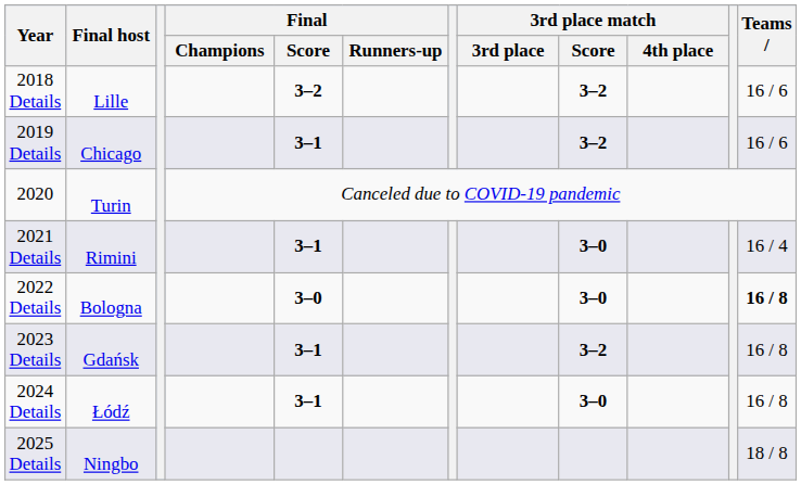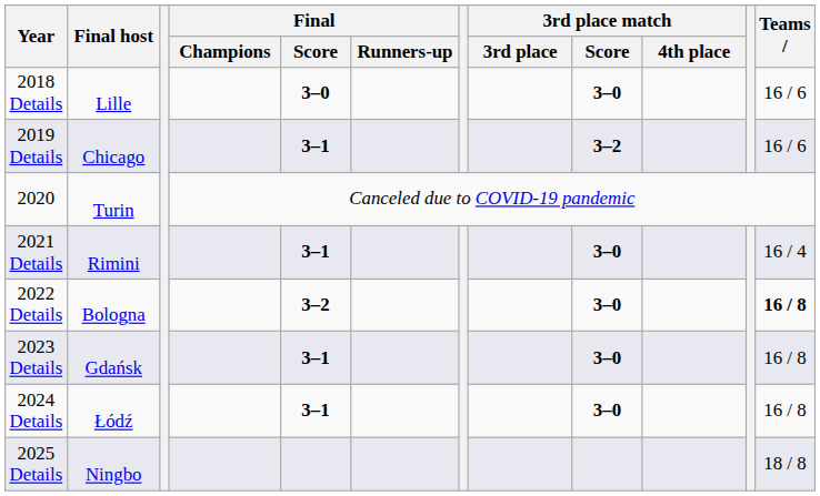 <table class="wikitable" style="font-size:90%; width:100%; text-align:center;">
 <tr bgcolor=#c1d8ff>
 <th rowspan=2 width=6%>Year</th>
 <th rowspan=2 width=12%>Final host</th>
 <th width=1% rowspan=10 bgcolor=#ffffff></th>
 <th colspan=3>Final</th>
 <th width=1% rowspan=4 bgcolor=#ffffff></th>
 <th colspan=3>3rd place match</th>
 <th width=1% rowspan=4 bgcolor=#ffffff></th>
 <th rowspan=2 width=5%>Teams<br> / </th>
 </tr>
 <tr bgcolor=#efefef>
 <th width=14%>Champions</th>
 <th width=9%>Score</th>
 <th width=14%>Runners-up</th>
 <th width=14%>3rd place</th>
 <th width=9%>Score</th>
 <th width=14%>4th place</th>
 </tr>
 <tr>
 <td>2018<br><a href='#'>Details</a></td>
 <td><br><a href='#'>Lille</a></td>
 <td><strong></strong></td>
-<td><strong>3–2</strong></td>
+<td><strong>3–0</strong></td>
 <td></td>
 <td></td>
-<td><strong>3–2</strong></td>
+<td><strong>3–0</strong></td>
 <td></td>
 <td>16 / 6</td>
 </tr>
 <tr bgcolor=#e8e8f0>
 <td>2019<br><a href='#'>Details</a></td>
 <td><br><a href='#'>Chicago</a></td>
 <td><strong></strong></td>
 <td><strong>3–1</strong></td>
 <td></td>
 <td></td>
 <td><strong>3–2</strong></td>
 <td></td>
 <td>16 / 6</td>
 </tr>
 <tr>
 <td>2020</td>
 <td><br><a href='#'>Turin</a></td>
 <td colspan=9><em>Canceled due to <a href='#'>COVID-19 pandemic</a></em></td>
 </tr>
 <tr bgcolor=#e8e8f0>
 <td>2021<br><a href='#'>Details</a></td>
 <td><br><a href='#'>Rimini</a></td>
 <td><strong></strong></td>
 <td><strong>3–1</strong></td>
 <td></td>
 <th width=1% rowspan=5 bgcolor=#ffffff></th>
 <td></td>
 <td><strong>3–0</strong></td>
 <td></td>
 <th width=1% rowspan=5 bgcolor=#ffffff></th>
 <td>16 / 4</td>
 </tr>
 <tr>
 <td>2022<br><a href='#'>Details</a></td>
 <td><br><a href='#'>Bologna</a></td>
 <td><strong></strong></td>
-<td><strong>3–0</strong></td>
+<td><strong>3–2</strong></td>
 <td></td>
 <td></td>
 <td><strong>3–0</strong></td>
 <td></td>
 <td><strong>16 / 8</strong></td>
 </tr>
 <tr bgcolor=#e8e8f0>
 <td>2023<br><a href='#'>Details</a></td>
 <td><br><a href='#'>Gdańsk</a></td>
 <td><strong></strong></td>
 <td><strong>3–1</strong></td>
 <td></td>
 <td></td>
-<td><strong>3–2</strong></td>
+<td><strong>3–0</strong></td>
 <td></td>
 <td>16 / 8</td>
 </tr>
 <tr>
 <td>2024<br><a href='#'>Details</a></td>
 <td><br><a href='#'>Łódź</a></td>
 <td><strong></strong></td>
 <td><strong>3–1</strong></td>
 <td></td>
 <td></td>
 <td><strong>3–0</strong></td>
 <td></td>
 <td>16 / 8</td>
 </tr>
 <tr bgcolor=#e8e8f0>
 <td>2025<br><a href='#'>Details</a></td>
 <td><br><a href='#'>Ningbo</a></td>
 <td></td>
 <td></td>
 <td></td>
 <td></td>
 <td></td>
 <td></td>
 <td>18 / 8</td>
 </tr>
 </table>
